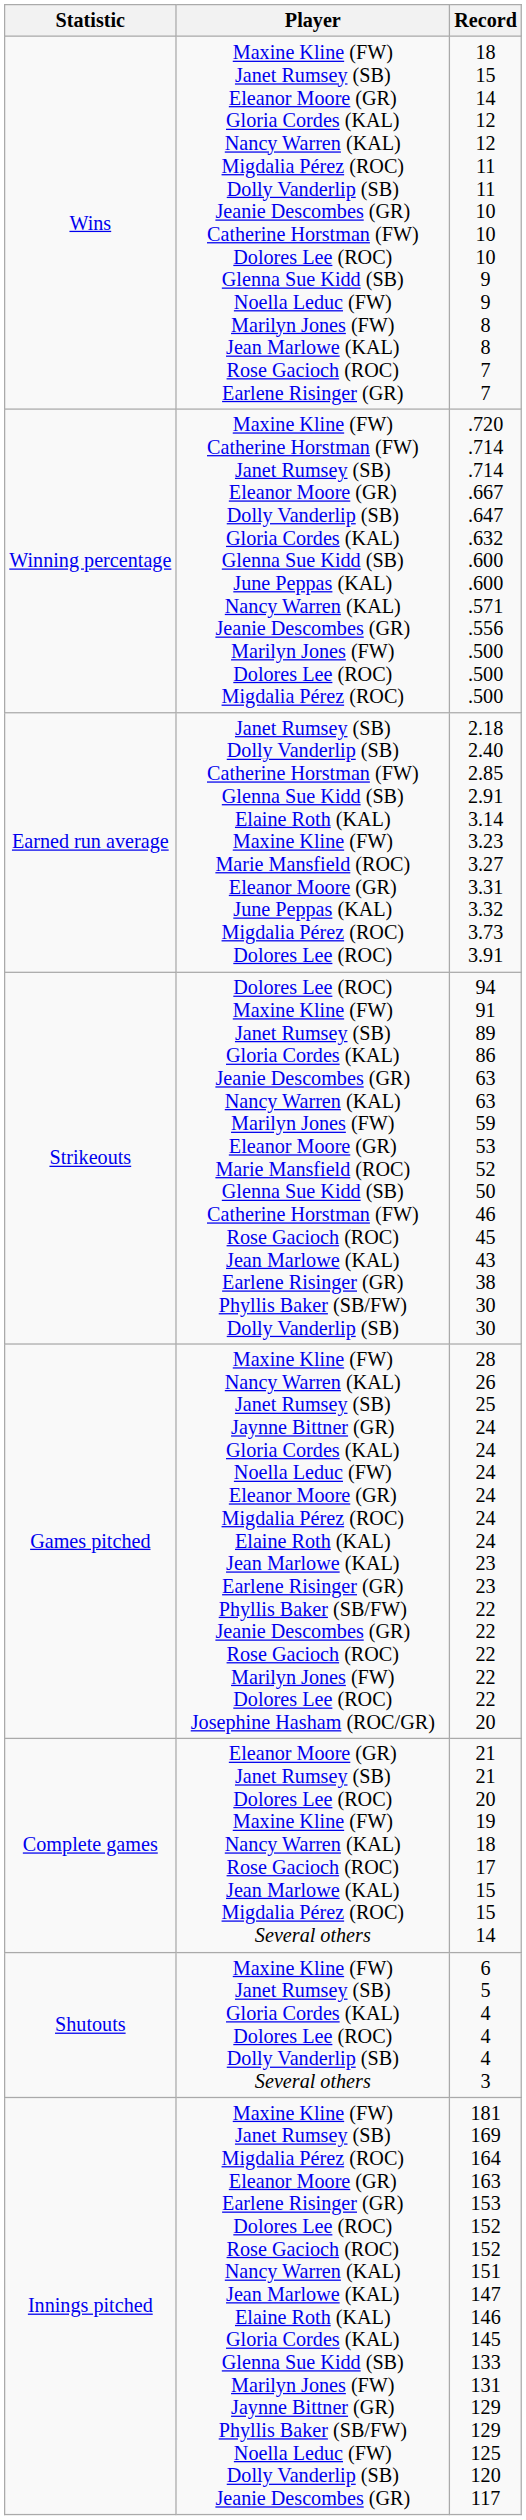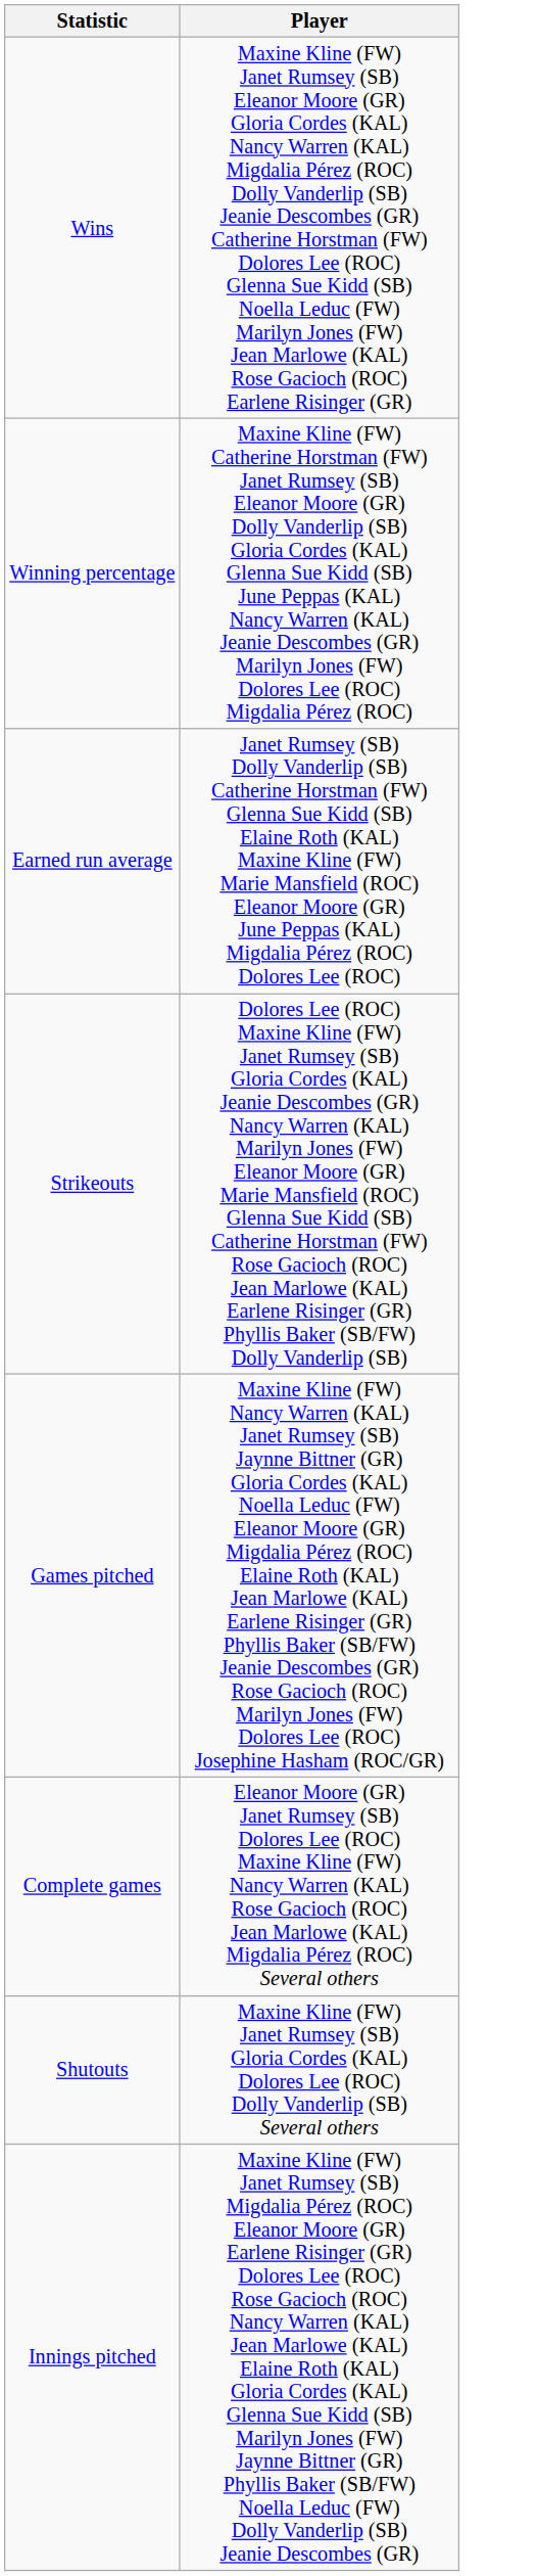 <table class="wikitable">
 <tr>
 <th>Statistic</th>
 <th>Player</th>
-<th>Record</th>
 </tr>
 <tr align=center>
 <td><a href='#'>Wins</a></td>
 <td><a href='#'>Maxine Kline</a> (FW)<br><a href='#'>Janet Rumsey</a> (SB)<br><a href='#'>Eleanor Moore</a> (GR)<br><a href='#'>Gloria Cordes</a> (KAL)<br><a href='#'>Nancy Warren</a> (KAL)<br><a href='#'>Migdalia Pérez</a> (ROC)<br><a href='#'>Dolly Vanderlip</a> (SB)<br><a href='#'>Jeanie Descombes</a> (GR)<br><a href='#'>Catherine Horstman</a> (FW)<br><a href='#'>Dolores Lee</a> (ROC)<br><a href='#'>Glenna Sue Kidd</a> (SB)<br><a href='#'>Noella Leduc</a> (FW)<br><a href='#'>Marilyn Jones</a>  (FW)<br><a href='#'>Jean Marlowe</a> (KAL)<br><a href='#'>Rose Gacioch</a> (ROC)<br><a href='#'>Earlene Risinger</a> (GR)</td>
-<td>18 <br> 15 <br> 14 <br> 12 <br> 12 <br> 11 <br> 11 <br> 10 <br> 10 <br> 10 <br> 9 <br> 9 <br> 8 <br> 8 <br> 7 <br> 7</td>
 </tr>
 <tr align=center>
 <td><a href='#'>Winning percentage</a></td>
 <td><a href='#'>Maxine Kline</a> (FW)<br><a href='#'>Catherine Horstman</a> (FW)<br><a href='#'>Janet Rumsey</a> (SB)<br><a href='#'>Eleanor Moore</a> (GR)<br><a href='#'>Dolly Vanderlip</a> (SB)<br><a href='#'>Gloria Cordes</a> (KAL)<br><a href='#'>Glenna Sue Kidd</a> (SB)<br><a href='#'>June Peppas</a> (KAL)<br><a href='#'>Nancy Warren</a> (KAL)<br><a href='#'>Jeanie Descombes</a> (GR)<br><a href='#'>Marilyn Jones</a>  (FW)<br><a href='#'>Dolores Lee</a> (ROC)<br><a href='#'>Migdalia Pérez</a> (ROC)</td>
-<td>.720 <br> .714 <br> .714 <br> .667 <br> .647 <br> .632 <br> .600 <br> .600 <br> .571 <br> .556 <br> .500 <br> .500 <br> .500</td>
 </tr>
 <tr align=center>
 <td><a href='#'>Earned run average</a></td>
 <td><a href='#'>Janet Rumsey</a> (SB)<br><a href='#'>Dolly Vanderlip</a> (SB)<br><a href='#'>Catherine Horstman</a> (FW)<br><a href='#'>Glenna Sue Kidd</a> (SB)<br><a href='#'>Elaine Roth</a> (KAL)<br><a href='#'>Maxine Kline</a> (FW)<br><a href='#'>Marie Mansfield</a> (ROC)<br><a href='#'>Eleanor Moore</a> (GR)<br><a href='#'>June Peppas</a> (KAL)<br><a href='#'>Migdalia Pérez</a> (ROC)<br><a href='#'>Dolores Lee</a> (ROC)</td>
-<td>2.18 <br> 2.40 <br> 2.85 <br> 2.91 <br> 3.14 <br> 3.23 <br> 3.27 <br> 3.31 <br> 3.32 <br> 3.73 <br> 3.91</td>
 </tr>
 <tr align=center>
 <td><a href='#'>Strikeouts</a></td>
 <td><a href='#'>Dolores Lee</a> (ROC)<br><a href='#'>Maxine Kline</a> (FW)<br><a href='#'>Janet Rumsey</a> (SB)<br><a href='#'>Gloria Cordes</a> (KAL)<br><a href='#'>Jeanie Descombes</a> (GR)<br><a href='#'>Nancy Warren</a> (KAL)<br><a href='#'>Marilyn Jones</a>  (FW)<br><a href='#'>Eleanor Moore</a> (GR)<br><a href='#'>Marie Mansfield</a> (ROC)<br><a href='#'>Glenna Sue Kidd</a> (SB)<br><a href='#'>Catherine Horstman</a> (FW)<br><a href='#'>Rose Gacioch</a> (ROC)<br><a href='#'>Jean Marlowe</a> (KAL)<br><a href='#'>Earlene Risinger</a> (GR)<br><a href='#'>Phyllis Baker</a> (SB/FW)<br><a href='#'>Dolly Vanderlip</a> (SB)</td>
-<td>94 <br> 91 <br> 89 <br> 86 <br> 63 <br> 63 <br> 59 <br> 53 <br> 52 <br> 50 <br> 46 <br> 45 <br> 43 <br> 38 <br> 30 <br> 30</td>
 </tr>
 <tr align=center>
 <td><a href='#'>Games pitched</a></td>
 <td><a href='#'>Maxine Kline</a> (FW)<br><a href='#'>Nancy Warren</a> (KAL)<br><a href='#'>Janet Rumsey</a> (SB)<br><a href='#'>Jaynne Bittner</a> (GR)<br><a href='#'>Gloria Cordes</a> (KAL)<br><a href='#'>Noella Leduc</a> (FW)<br><a href='#'>Eleanor Moore</a> (GR)<br><a href='#'>Migdalia Pérez</a> (ROC)<br><a href='#'>Elaine Roth</a> (KAL)<br><a href='#'>Jean Marlowe</a> (KAL)<br><a href='#'>Earlene Risinger</a> (GR)<br><a href='#'>Phyllis Baker</a> (SB/FW)<br><a href='#'>Jeanie Descombes</a> (GR)<br><a href='#'>Rose Gacioch</a> (ROC)<br><a href='#'>Marilyn Jones</a>  (FW)<br><a href='#'>Dolores Lee</a> (ROC)<br>  <a href='#'>Josephine Hasham</a> (ROC/GR)  </td>
-<td>28 <br> 26 <br> 25 <br> 24 <br> 24 <br> 24 <br> 24 <br> 24 <br> 24 <br> 23 <br> 23 <br> 22 <br> 22 <br> 22 <br> 22 <br> 22 <br> 20</td>
 </tr>
 <tr align=center>
 <td><a href='#'>Complete games</a></td>
 <td><a href='#'>Eleanor Moore</a> (GR)<br><a href='#'>Janet Rumsey</a> (SB)<br><a href='#'>Dolores Lee</a> (ROC)<br><a href='#'>Maxine Kline</a> (FW)<br><a href='#'>Nancy Warren</a> (KAL)<br><a href='#'>Rose Gacioch</a> (ROC)<br><a href='#'>Jean Marlowe</a> (KAL)<br><a href='#'>Migdalia Pérez</a> (ROC)<br><em>Several others</em></td>
-<td>21 <br> 21 <br> 20 <br> 19 <br> 18 <br> 17 <br> 15 <br> 15 <br> 14</td>
 </tr>
 <tr align=center>
 <td><a href='#'>Shutouts</a></td>
 <td><a href='#'>Maxine Kline</a> (FW)<br><a href='#'>Janet Rumsey</a> (SB)<br><a href='#'>Gloria Cordes</a> (KAL)<br><a href='#'>Dolores Lee</a> (ROC)<br><a href='#'>Dolly Vanderlip</a> (SB)<br><em>Several others</em></td>
-<td>6 <br> 5 <br> 4 <br> 4 <br> 4 <br> 3</td>
 </tr>
 <tr align=center>
 <td><a href='#'>Innings pitched</a></td>
 <td><a href='#'>Maxine Kline</a> (FW)<br><a href='#'>Janet Rumsey</a> (SB)<br><a href='#'>Migdalia Pérez</a> (ROC)<br><a href='#'>Eleanor Moore</a> (GR)<br><a href='#'>Earlene Risinger</a> (GR)<br><a href='#'>Dolores Lee</a> (ROC)<br><a href='#'>Rose Gacioch</a> (ROC)<br><a href='#'>Nancy Warren</a> (KAL)<br><a href='#'>Jean Marlowe</a> (KAL)<br><a href='#'>Elaine Roth</a> (KAL)<br><a href='#'>Gloria Cordes</a> (KAL)<br><a href='#'>Glenna Sue Kidd</a> (SB)<br><a href='#'>Marilyn Jones</a>  (FW)<br><a href='#'>Jaynne Bittner</a> (GR)<br><a href='#'>Phyllis Baker</a> (SB/FW)<br><a href='#'>Noella Leduc</a> (FW)<br><a href='#'>Dolly Vanderlip</a> (SB)<br><a href='#'>Jeanie Descombes</a> (GR)</td>
-<td>181 <br> 169 <br> 164 <br> 163 <br> 153 <br> 152 <br> 152 <br> 151 <br> 147 <br> 146 <br> 145 <br> 133 <br> 131 <br> 129 <br> 129 <br> 125 <br> 120 <br> 117</td>
 </tr>
 </table>
